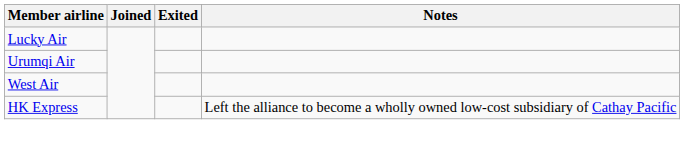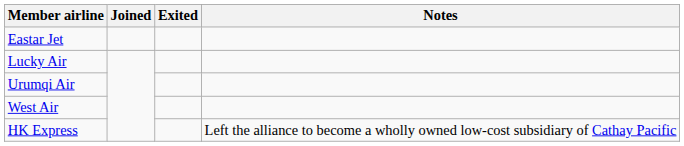 <table class="wikitable" style="border-collapse:collapse">
 <tr>
 <th>Member airline</th>
 <th>Joined</th>
 <th>Exited</th>
 <th>Notes</th>
+</tr>
+<tr>
+<td> <a href='#'>Eastar Jet</a></td>
+<td align=center></td>
+<td></td>
+<td></td>
 </tr>
 <tr>
 <td> <a href='#'>Lucky Air</a></td>
 <td align=center rowspan = 4></td>
 <td></td>
 <td></td>
 </tr>
 <tr>
 <td> <a href='#'>Urumqi Air</a></td>
 <td></td>
 <td></td>
 </tr>
 <tr>
 <td> <a href='#'>West Air</a></td>
 <td></td>
 <td></td>
 </tr>
 <tr>
 <td> <a href='#'>HK Express</a></td>
 <td align=center></td>
 <td>Left the alliance to become a wholly owned low-cost subsidiary of <a href='#'>Cathay Pacific</a></td>
 </tr>
 </table>
